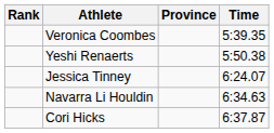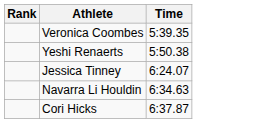 <table class="wikitable sortable" style="text-align:center">
 <tr>
 <th>Rank</th>
 <th>Athlete</th>
-<th>Province</th>
 <th>Time</th>
 </tr>
 <tr>
 <td></td>
 <td align=left>Veronica Coombes</td>
-<td align="left"></td>
 <td>5:39.35</td>
 </tr>
 <tr>
 <td></td>
 <td align=left>Yeshi Renaerts</td>
-<td align="left"></td>
 <td>5:50.38</td>
 </tr>
 <tr>
 <td></td>
 <td align=left>Jessica Tinney</td>
-<td align="left"></td>
 <td>6:24.07</td>
 </tr>
 <tr>
 <td></td>
 <td align=left>Navarra Li Houldin</td>
-<td align="left"></td>
 <td>6:34.63</td>
 </tr>
 <tr>
 <td></td>
 <td align=left>Cori Hicks</td>
-<td align="left"></td>
 <td>6:37.87</td>
 </tr>
 </table>
